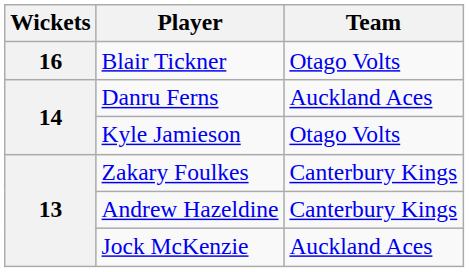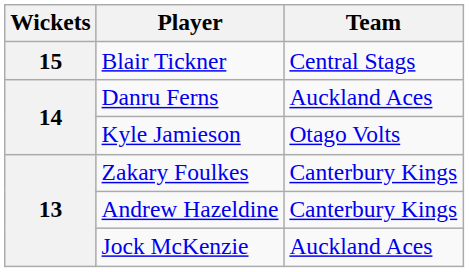 <table class="wikitable">
 <tr>
 <th>Wickets</th>
 <th>Player</th>
 <th>Team</th>
 </tr>
 <tr>
-<th>16</th>
+<th>15</th>
 <td><a href='#'>Blair Tickner</a></td>
-<td><a href='#'>Otago Volts</a></td>
+<td><a href='#'>Central Stags</a></td>
 </tr>
 <tr>
 <th rowspan="2">14</th>
 <td><a href='#'>Danru Ferns</a></td>
 <td><a href='#'>Auckland Aces</a></td>
 </tr>
 <tr>
 <td><a href='#'>Kyle Jamieson</a></td>
 <td><a href='#'>Otago Volts</a></td>
 </tr>
 <tr>
 <th rowspan=3>13</th>
 <td><a href='#'>Zakary Foulkes</a></td>
 <td><a href='#'>Canterbury Kings</a></td>
 </tr>
 <tr>
 <td><a href='#'>Andrew Hazeldine</a></td>
 <td><a href='#'>Canterbury Kings</a></td>
 </tr>
 <tr>
 <td><a href='#'>Jock McKenzie</a></td>
 <td><a href='#'>Auckland Aces</a></td>
 </tr>
 </table>
